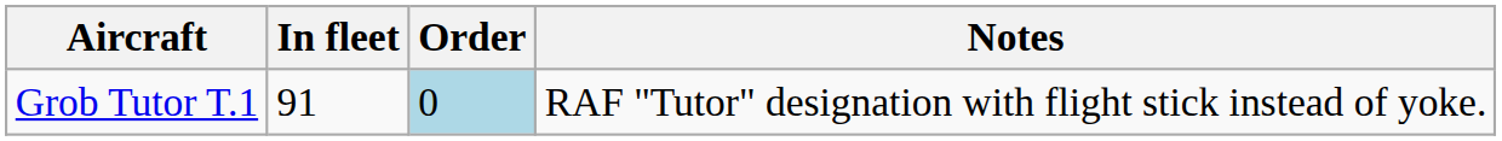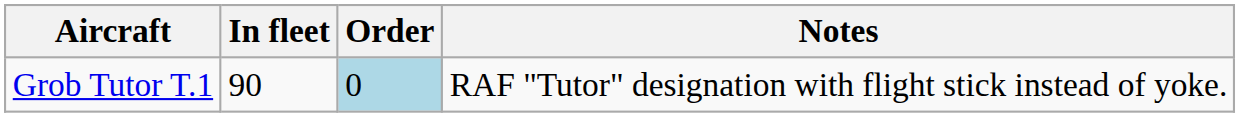 <table class="wikitable">
 <tr>
 <th>Aircraft</th>
 <th>In fleet</th>
 <th>Order</th>
 <th>Notes</th>
 </tr>
 <tr>
 <td><a href='#'>Grob Tutor T.1</a></td>
-<td>91</td>
+<td>90</td>
 <td style="background: lightblue;">0</td>
 <td>RAF "Tutor" designation with flight stick instead of yoke.</td>
 </tr>
 </table>
